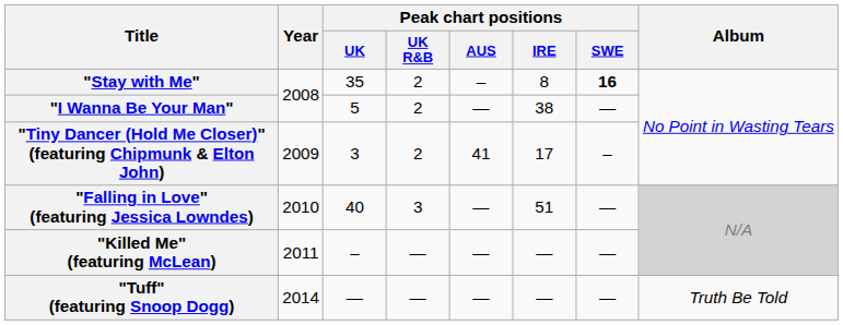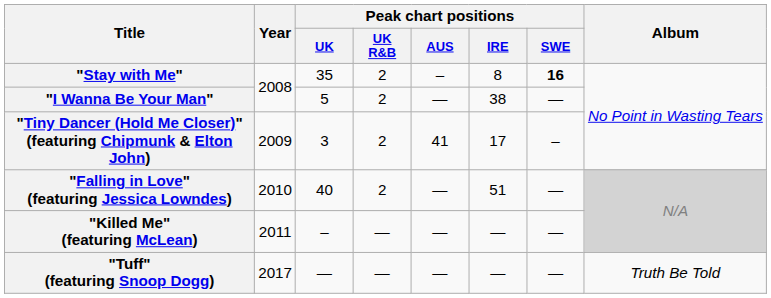 <table class="wikitable plainrowheaders" style="text-align:center;">
 <tr>
 <th scope="col" rowspan="2" style="width:16em;">Title</th>
 <th scope="col" rowspan="2">Year</th>
 <th scope="col" colspan="5">Peak chart positions</th>
 <th scope="col" rowspan="2">Album</th>
 </tr>
 <tr>
 <th scope="col" style="width:4em;font-size:85%;"><a href='#'>UK</a></th>
 <th scope="col" style="width:4em;font-size:85%;"><a href='#'>UK<br>R&B</a></th>
 <th scope="col" style="width:4em;font-size:85%;"><a href='#'>AUS</a><br></th>
 <th scope="col" style="width:4em;font-size:85%;"><a href='#'>IRE</a></th>
 <th scope="col" style="width:4em;font-size:85%;"><a href='#'>SWE</a></th>
 </tr>
 <tr>
 <th scope="row">"<a href='#'>Stay with Me</a>"</th>
 <td rowspan="2">2008</td>
 <td>35</td>
 <td>2</td>
 <td>–</td>
 <td>8</td>
 <td><strong>16</strong></td>
 <td rowspan="3"><em><a href='#'>No Point in Wasting Tears</a></em></td>
 </tr>
 <tr>
 <th scope="row">"<a href='#'>I Wanna Be Your Man</a>"</th>
 <td>5</td>
 <td>2</td>
 <td>—</td>
 <td>38</td>
 <td>—</td>
 </tr>
 <tr>
 <th scope="row">"<a href='#'>Tiny Dancer (Hold Me Closer)</a>" <br><span>(featuring <a href='#'>Chipmunk</a> & <a href='#'>Elton John</a>)</span></th>
 <td>2009</td>
 <td>3</td>
 <td>2</td>
 <td>41</td>
 <td>17</td>
 <td>–</td>
 </tr>
 <tr>
 <th scope="row">"<a href='#'>Falling in Love</a>" <br><span>(featuring <a href='#'>Jessica Lowndes</a>)</span></th>
 <td>2010</td>
 <td>40</td>
-<td>3</td>
+<td>2</td>
 <td>—</td>
 <td>51</td>
 <td>—</td>
 <td rowspan="2" style="background:lightgrey; color:grey;"><em>N/A</em></td>
 </tr>
 <tr>
 <th scope="row">"Killed Me"<br><span>(featuring <a href='#'>McLean</a>)</span></th>
 <td>2011</td>
 <td>–</td>
 <td>—</td>
 <td>—</td>
 <td>—</td>
 <td>—</td>
 </tr>
 <tr>
 <th scope="row">"Tuff" <br><span>(featuring <a href='#'>Snoop Dogg</a>)</span></th>
-<td>2014</td>
+<td>2017</td>
 <td>—</td>
 <td>—</td>
 <td>—</td>
 <td>—</td>
 <td>—</td>
 <td rowspan="1"><em>Truth Be Told</em></td>
 </tr>
 </table>
